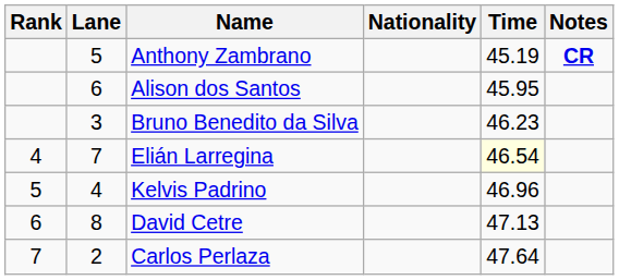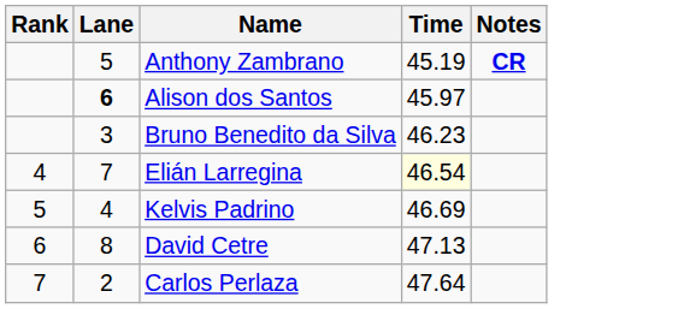 <table class="wikitable sortable" style="text-align:center;font-size:95%">
 <tr>
 <th>Rank</th>
 <th>Lane</th>
 <th>Name</th>
-<th>Nationality</th>
 <th>Time</th>
 <th>Notes</th>
 </tr>
 <tr>
 <td></td>
 <td>5</td>
 <td align=left><a href='#'>Anthony Zambrano</a></td>
-<td align=left></td>
 <td>45.19</td>
 <td><strong><a href='#'>CR</a></strong></td>
 </tr>
 <tr>
 <td></td>
-<td>6</td>
+<td><strong>6</strong></td>
 <td align=left><a href='#'>Alison dos Santos</a></td>
-<td align=left></td>
-<td>45.95</td>
+<td>45.97</td>
 <td></td>
 </tr>
 <tr>
 <td></td>
 <td>3</td>
 <td align=left><a href='#'>Bruno Benedito da Silva</a></td>
-<td align=left></td>
 <td>46.23</td>
 <td></td>
 </tr>
 <tr>
 <td>4</td>
 <td>7</td>
 <td align=left><a href='#'>Elián Larregina</a></td>
-<td align=left></td>
 <td style="background: lightyellow;">46.54</td>
 <td></td>
 </tr>
 <tr>
 <td>5</td>
 <td>4</td>
 <td align=left><a href='#'>Kelvis Padrino</a></td>
-<td align=left></td>
-<td>46.96</td>
+<td>46.69</td>
 <td></td>
 </tr>
 <tr>
 <td>6</td>
 <td>8</td>
 <td align=left><a href='#'>David Cetre</a></td>
-<td align=left></td>
 <td>47.13</td>
 <td></td>
 </tr>
 <tr>
 <td>7</td>
 <td>2</td>
 <td align=left><a href='#'>Carlos Perlaza</a></td>
-<td align=left></td>
 <td>47.64</td>
 <td></td>
 </tr>
 </table>
